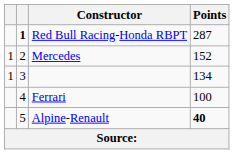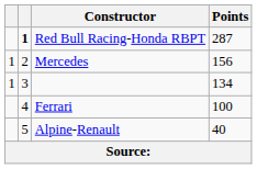 <table class="wikitable" style="font-size: 85%;">
 <tr>
 <th scope="col"></th>
 <th scope="col"></th>
 <th scope="col">Constructor</th>
 <th scope="col">Points</th>
 </tr>
 <tr>
 <td align="left"></td>
 <td align="center"><strong>1</strong></td>
 <td> <a href='#'>Red Bull Racing</a>-<a href='#'>Honda RBPT</a></td>
 <td align="left">287</td>
 </tr>
 <tr>
 <td align="left"> 1</td>
 <td align="center">2</td>
 <td> <a href='#'>Mercedes</a></td>
-<td align="left">152</td>
+<td align="left">156</td>
 </tr>
 <tr>
 <td align="left"> 1</td>
 <td align="center">3</td>
 <td></td>
 <td align="left">134</td>
 </tr>
 <tr>
 <td align="left"></td>
 <td align="center">4</td>
 <td> <a href='#'>Ferrari</a></td>
 <td align="left">100</td>
 </tr>
 <tr>
 <td align="left"></td>
 <td align="center">5</td>
 <td> <a href='#'>Alpine</a>-<a href='#'>Renault</a></td>
-<td align="left"><strong>40</strong></td>
+<td align="left">40</td>
 </tr>
 <tr>
 <th colspan=4>Source:</th>
 </tr>
 </table>
